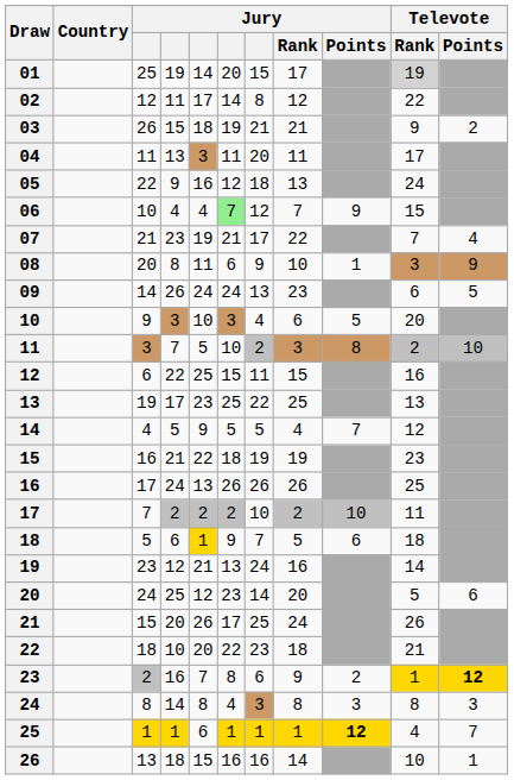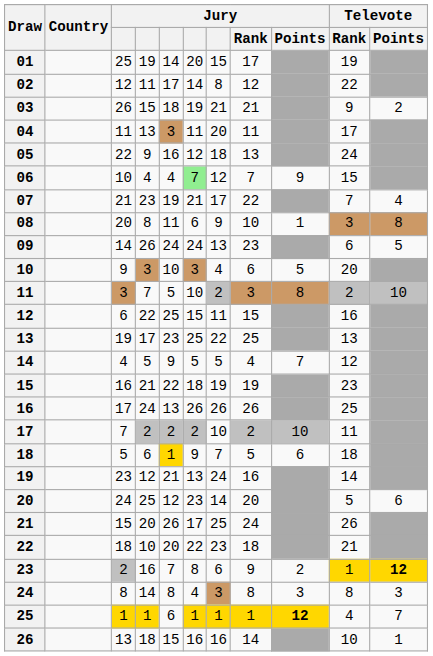 <table class="sortable wikitable collapsible plainrowheaders" style="text-align:center;">
 <tr>
 </tr>
 <tr>
 <th scope="col" rowspan="2">Draw</th>
 <th scope="col" rowspan="2">Country</th>
 <th scope="col" colspan="7">Jury</th>
 <th scope="col" colspan="2">Televote</th>
 </tr>
 <tr>
 <th scope="col"><small></small></th>
 <th scope="col"><small></small></th>
 <th scope="col"><small></small></th>
 <th scope="col"><small></small></th>
 <th scope="col"><small></small></th>
 <th scope="col">Rank</th>
 <th scope="col">Points</th>
 <th scope="col">Rank</th>
 <th scope="col">Points</th>
 </tr>
 <tr>
 <th scope="row" style="text-align:center;">01</th>
 <td style="text-align:left;"></td>
 <td>25</td>
 <td>19</td>
 <td>14</td>
 <td>20</td>
 <td>15</td>
 <td>17</td>
 <td style="background:#AAAAAA;"></td>
-<td style="background: lightgrey;">19</td>
+<td>19</td>
 <td style="background:#AAAAAA;"></td>
 </tr>
 <tr>
 <th scope="row" style="text-align:center;">02</th>
 <td style="text-align:left;"></td>
 <td>12</td>
 <td>11</td>
 <td>17</td>
 <td>14</td>
 <td>8</td>
 <td>12</td>
 <td style="background:#AAAAAA;"></td>
 <td>22</td>
 <td style="background:#AAAAAA;"></td>
 </tr>
 <tr>
 <th scope="row" style="text-align:center;">03</th>
 <td style="text-align:left;"></td>
 <td>26</td>
 <td>15</td>
 <td>18</td>
 <td>19</td>
 <td>21</td>
 <td>21</td>
 <td style="background:#AAAAAA;"></td>
 <td>9</td>
 <td>2</td>
 </tr>
 <tr>
 <th scope="row" style="text-align:center;">04</th>
 <td style="text-align:left;"></td>
 <td>11</td>
 <td>13</td>
 <td style="background:#CC9966;">3</td>
 <td>11</td>
 <td>20</td>
 <td>11</td>
 <td style="background:#AAAAAA;"></td>
 <td>17</td>
 <td style="background:#AAAAAA;"></td>
 </tr>
 <tr>
 <th scope="row" style="text-align:center;">05</th>
 <td style="text-align:left;"></td>
 <td>22</td>
 <td>9</td>
 <td>16</td>
 <td>12</td>
 <td>18</td>
 <td>13</td>
 <td style="background:#AAAAAA;"></td>
 <td>24</td>
 <td style="background:#AAAAAA;"></td>
 </tr>
 <tr>
 <th scope="row" style="text-align:center;">06</th>
 <td style="text-align:left;"></td>
 <td>10</td>
 <td>4</td>
 <td>4</td>
 <td style="background: lightgreen;">7</td>
 <td>12</td>
 <td>7</td>
 <td>9</td>
 <td>15</td>
 <td style="background:#AAAAAA;"></td>
 </tr>
 <tr>
 <th scope="row" style="text-align:center;">07</th>
 <td style="text-align:left;"></td>
 <td>21</td>
 <td>23</td>
 <td>19</td>
 <td>21</td>
 <td>17</td>
 <td>22</td>
 <td style="background:#AAAAAA;"></td>
 <td>7</td>
 <td>4</td>
 </tr>
 <tr>
 <th scope="row" style="text-align:center;">08</th>
 <td style="text-align:left;"></td>
 <td>20</td>
 <td>8</td>
 <td>11</td>
 <td>6</td>
 <td>9</td>
 <td>10</td>
 <td>1</td>
 <td style="background:#CC9966;">3</td>
-<td style="background:#CC9966;">9</td>
+<td style="background:#CC9966;">8</td>
 </tr>
 <tr>
 <th scope="row" style="text-align:center;">09</th>
 <td style="text-align:left;"></td>
 <td>14</td>
 <td>26</td>
 <td>24</td>
 <td>24</td>
 <td>13</td>
 <td>23</td>
 <td style="background:#AAAAAA;"></td>
 <td>6</td>
 <td>5</td>
 </tr>
 <tr>
 <th scope="row" style="text-align:center;">10</th>
 <td style="text-align:left;"></td>
 <td>9</td>
 <td style="background:#CC9966;">3</td>
 <td>10</td>
 <td style="background:#CC9966;">3</td>
 <td>4</td>
 <td>6</td>
 <td>5</td>
 <td>20</td>
 <td style="background:#AAAAAA;"></td>
 </tr>
 <tr>
 <th scope="row" style="text-align:center;">11</th>
 <td style="text-align:left;"></td>
 <td style="background:#CC9966;">3</td>
 <td>7</td>
 <td>5</td>
 <td>10</td>
 <td style="background:silver;">2</td>
 <td style="background:#CC9966;">3</td>
 <td style="background:#CC9966;">8</td>
 <td style="background:silver;">2</td>
 <td style="background:silver;">10</td>
 </tr>
 <tr>
 <th scope="row" style="text-align:center;">12</th>
 <td style="text-align:left;"></td>
 <td>6</td>
 <td>22</td>
 <td>25</td>
 <td>15</td>
 <td>11</td>
 <td>15</td>
 <td style="background:#AAAAAA;"></td>
 <td>16</td>
 <td style="background:#AAAAAA;"></td>
 </tr>
 <tr>
 <th scope="row" style="text-align:center;">13</th>
 <td style="text-align:left;"></td>
 <td>19</td>
 <td>17</td>
 <td>23</td>
 <td>25</td>
 <td>22</td>
 <td>25</td>
 <td style="background:#AAAAAA;"></td>
 <td>13</td>
 <td style="background:#AAAAAA;"></td>
 </tr>
 <tr>
 <th scope="row" style="text-align:center;">14</th>
 <td style="text-align:left;"></td>
 <td>4</td>
 <td>5</td>
 <td>9</td>
 <td>5</td>
 <td>5</td>
 <td>4</td>
 <td>7</td>
 <td>12</td>
 <td style="background:#AAAAAA;"></td>
 </tr>
 <tr>
 <th scope="row" style="text-align:center;">15</th>
 <td style="text-align:left;"></td>
 <td>16</td>
 <td>21</td>
 <td>22</td>
 <td>18</td>
 <td>19</td>
 <td>19</td>
 <td style="background:#AAAAAA;"></td>
 <td>23</td>
 <td style="background:#AAAAAA;"></td>
 </tr>
 <tr>
 <th scope="row" style="text-align:center;">16</th>
 <td style="text-align:left;"></td>
 <td>17</td>
 <td>24</td>
 <td>13</td>
 <td>26</td>
 <td>26</td>
 <td>26</td>
 <td style="background:#AAAAAA;"></td>
 <td>25</td>
 <td style="background:#AAAAAA;"></td>
 </tr>
 <tr>
 <th scope="row" style="text-align:center;">17</th>
 <td style="text-align:left;"></td>
 <td>7</td>
 <td style="background:silver;">2</td>
 <td style="background:silver;">2</td>
 <td style="background:silver;">2</td>
 <td>10</td>
 <td style="background:silver;">2</td>
 <td style="background:silver;">10</td>
 <td>11</td>
 <td style="background:#AAAAAA;"></td>
 </tr>
 <tr>
 <th scope="row" style="text-align:center;">18</th>
 <td style="text-align:left;"></td>
 <td>5</td>
 <td>6</td>
 <td style="background:gold;">1</td>
 <td>9</td>
 <td>7</td>
 <td>5</td>
 <td>6</td>
 <td>18</td>
 <td style="background:#AAAAAA;"></td>
 </tr>
 <tr>
 <th scope="row" style="text-align:center;">19</th>
 <td style="text-align:left;"></td>
 <td>23</td>
 <td>12</td>
 <td>21</td>
 <td>13</td>
 <td>24</td>
 <td>16</td>
 <td style="background:#AAAAAA;"></td>
 <td>14</td>
 <td style="background:#AAAAAA;"></td>
 </tr>
 <tr>
 <th scope="row" style="text-align:center;">20</th>
 <td style="text-align:left;"></td>
 <td>24</td>
 <td>25</td>
 <td>12</td>
 <td>23</td>
 <td>14</td>
 <td>20</td>
 <td style="background:#AAAAAA;"></td>
 <td>5</td>
 <td>6</td>
 </tr>
 <tr>
 <th scope="row" style="text-align:center;">21</th>
 <td style="text-align:left;"></td>
 <td>15</td>
 <td>20</td>
 <td>26</td>
 <td>17</td>
 <td>25</td>
 <td>24</td>
 <td style="background:#AAAAAA;"></td>
 <td>26</td>
 <td style="background:#AAAAAA;"></td>
 </tr>
 <tr>
 <th scope="row" style="text-align:center;">22</th>
 <td style="text-align:left;"></td>
 <td>18</td>
 <td>10</td>
 <td>20</td>
 <td>22</td>
 <td>23</td>
 <td>18</td>
 <td style="background:#AAAAAA;"></td>
 <td>21</td>
 <td style="background:#AAAAAA;"></td>
 </tr>
 <tr>
 <th scope="row" style="text-align:center;">23</th>
 <td style="text-align:left;"></td>
 <td style="background:silver;">2</td>
 <td>16</td>
 <td>7</td>
 <td>8</td>
 <td>6</td>
 <td>9</td>
 <td>2</td>
 <td style="background:gold;">1</td>
 <td style="background:gold;"><strong>12</strong></td>
 </tr>
 <tr>
 <th scope="row" style="text-align:center;">24</th>
 <td style="text-align:left;"></td>
 <td>8</td>
 <td>14</td>
 <td>8</td>
 <td>4</td>
 <td style="background:#CC9966;">3</td>
 <td>8</td>
 <td>3</td>
 <td>8</td>
 <td>3</td>
 </tr>
 <tr>
 <th scope="row" style="text-align:center;">25</th>
 <td style="text-align:left;"></td>
 <td style="background:gold;">1</td>
 <td style="background:gold;">1</td>
 <td>6</td>
 <td style="background:gold;">1</td>
 <td style="background:gold;">1</td>
 <td style="background:gold;">1</td>
 <td style="background:gold;"><strong>12</strong></td>
 <td>4</td>
 <td>7</td>
 </tr>
 <tr>
 <th scope="row" style="text-align:center;">26</th>
 <td style="text-align:left;"></td>
 <td>13</td>
 <td>18</td>
 <td>15</td>
 <td>16</td>
 <td>16</td>
 <td>14</td>
 <td style="background:#AAAAAA;"></td>
 <td>10</td>
 <td>1</td>
 </tr>
 </table>
